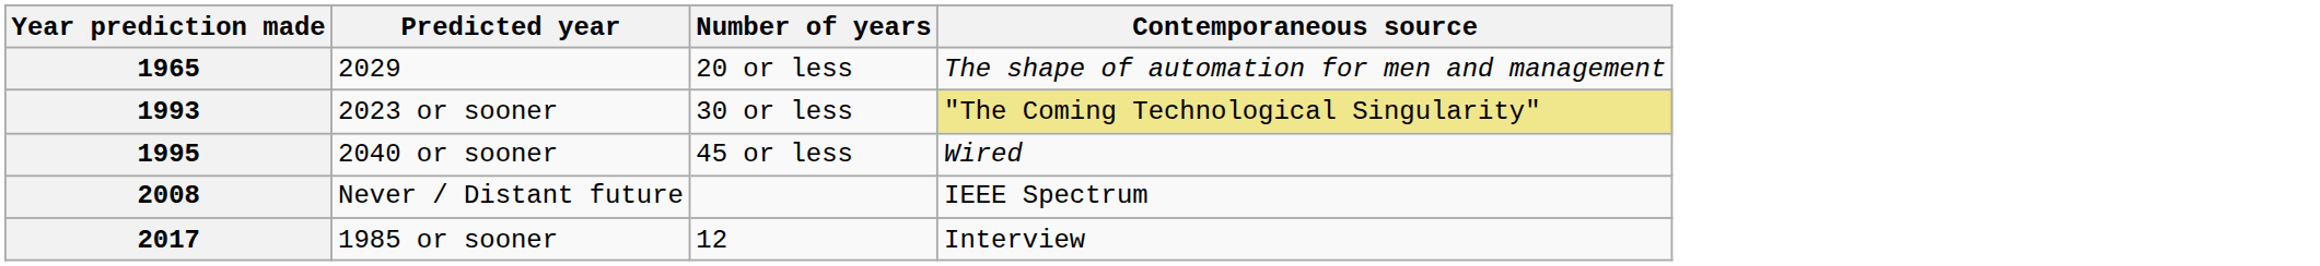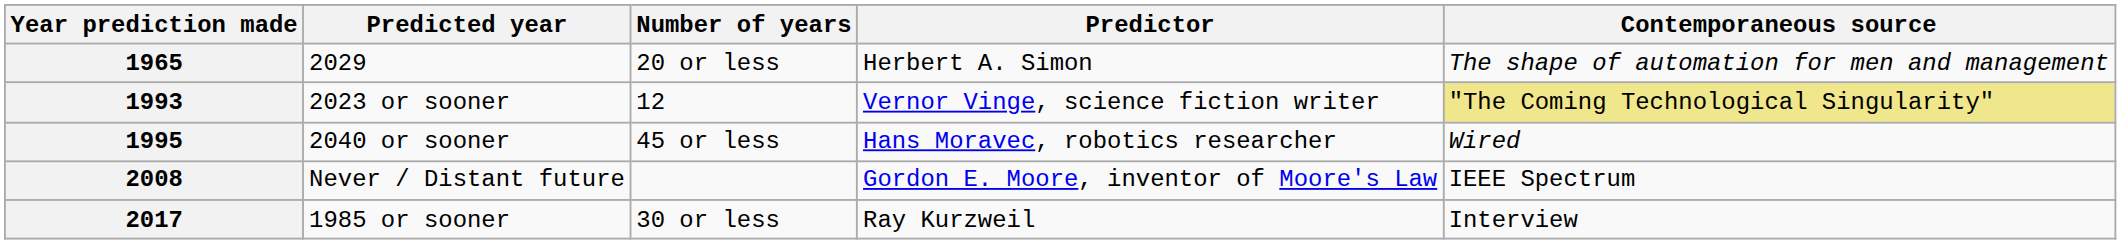 <table class="wikitable">
 <tr>
 <th scope="col">Year prediction made</th>
 <th scope="col">Predicted year</th>
 <th scope="col">Number of years</th>
+<th scope="col">Predictor</th>
 <th scope="col">Contemporaneous source</th>
 </tr>
 <tr>
 <th scope="row">1965</th>
 <td>2029</td>
 <td>20 or less</td>
+<td>Herbert A. Simon</td>
 <td><em>The shape of automation for men and management</em></td>
 </tr>
 <tr>
 <th scope="row">1993</th>
 <td>2023 or sooner</td>
-<td>30 or less</td>
+<td>12</td>
+<td><a href='#'>Vernor Vinge</a>, science fiction writer</td>
 <td style="background: khaki;">"The Coming Technological Singularity"</td>
 </tr>
 <tr>
 <th scope="row">1995</th>
 <td>2040 or sooner</td>
 <td>45 or less</td>
+<td><a href='#'>Hans Moravec</a>, robotics researcher</td>
 <td><em>Wired</em></td>
 </tr>
 <tr>
 <th scope="row">2008</th>
 <td>Never / Distant future</td>
 <td></td>
+<td><a href='#'>Gordon E. Moore</a>, inventor of <a href='#'>Moore's Law</a></td>
 <td>IEEE Spectrum</td>
 </tr>
 <tr>
 <th scope="row">2017</th>
 <td>1985 or sooner</td>
-<td>12</td>
+<td>30 or less</td>
+<td>Ray Kurzweil</td>
 <td>Interview</td>
 </tr>
 </table>
